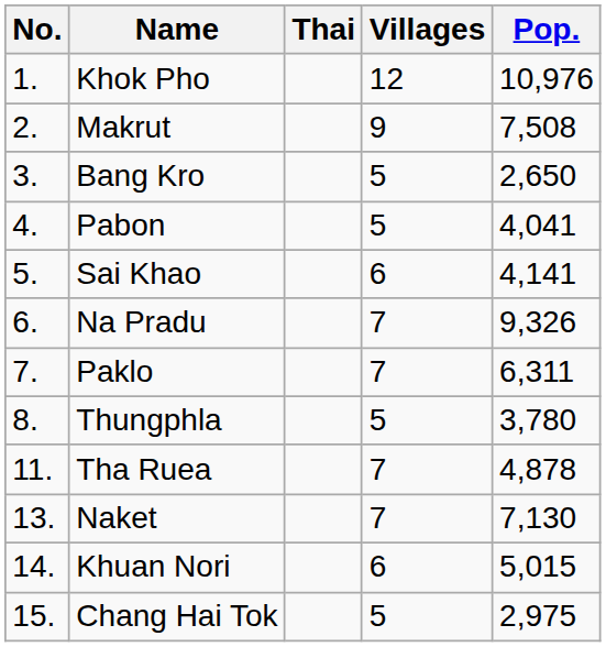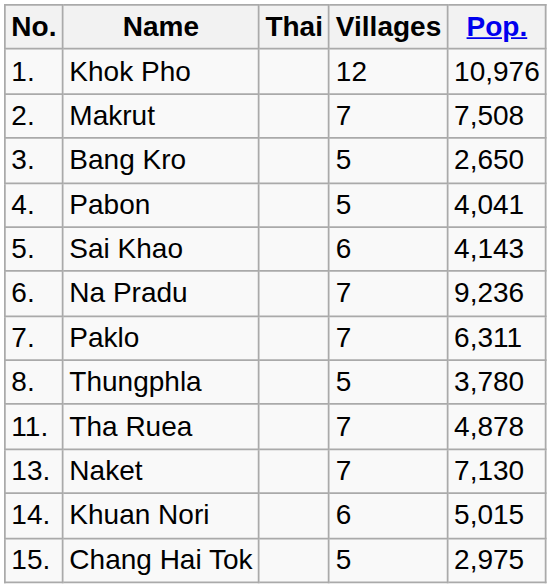 <table class="wikitable sortable">
 <tr>
 <th>No.</th>
 <th>Name</th>
 <th>Thai</th>
 <th>Villages</th>
 <th><a href='#'>Pop.</a></th>
 </tr>
 <tr>
 <td>1.</td>
 <td>Khok Pho</td>
 <td></td>
 <td>12</td>
 <td>10,976</td>
 </tr>
 <tr>
 <td>2.</td>
 <td>Makrut</td>
 <td></td>
-<td>9</td>
+<td>7</td>
 <td>7,508</td>
 </tr>
 <tr>
 <td>3.</td>
 <td>Bang Kro</td>
 <td></td>
 <td>5</td>
 <td>2,650</td>
 </tr>
 <tr>
 <td>4.</td>
 <td>Pabon</td>
 <td></td>
 <td>5</td>
 <td>4,041</td>
 </tr>
 <tr>
 <td>5.</td>
 <td>Sai Khao</td>
 <td></td>
 <td>6</td>
-<td>4,141</td>
+<td>4,143</td>
 </tr>
 <tr>
 <td>6.</td>
 <td>Na Pradu</td>
 <td></td>
 <td>7</td>
-<td>9,326</td>
+<td>9,236</td>
 </tr>
 <tr>
 <td>7.</td>
 <td>Paklo</td>
 <td></td>
 <td>7</td>
 <td>6,311</td>
 </tr>
 <tr>
 <td>8.</td>
 <td>Thungphla</td>
 <td></td>
 <td>5</td>
 <td>3,780</td>
 </tr>
 <tr>
 <td>11.</td>
 <td>Tha Ruea</td>
 <td></td>
 <td>7</td>
 <td>4,878</td>
 </tr>
 <tr>
 <td>13.</td>
 <td>Naket</td>
 <td></td>
 <td>7</td>
 <td>7,130</td>
 </tr>
 <tr>
 <td>14.</td>
 <td>Khuan Nori</td>
 <td></td>
 <td>6</td>
 <td>5,015</td>
 </tr>
 <tr>
 <td>15.</td>
 <td>Chang Hai Tok</td>
 <td></td>
 <td>5</td>
 <td>2,975</td>
 </tr>
 </table>
